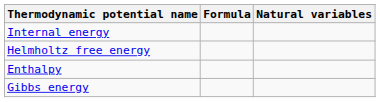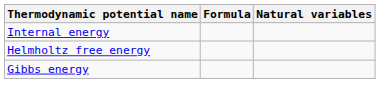 <table class="wikitable">
 <tr>
 <th>Thermodynamic potential name</th>
 <th>Formula</th>
 <th>Natural variables</th>
 </tr>
 <tr>
 <td><a href='#'>Internal energy</a></td>
 <td></td>
 <td align="center"></td>
 </tr>
 <tr>
 <td><a href='#'>Helmholtz free energy</a></td>
 <td></td>
 <td align="center"></td>
 </tr>
 <tr>
-<td><a href='#'>Enthalpy</a></td>
-<td></td>
-<td align="center"></td>
-</tr>
-<tr>
 <td><a href='#'>Gibbs energy</a></td>
 <td></td>
 <td align="center"></td>
 </tr>
 </table>
